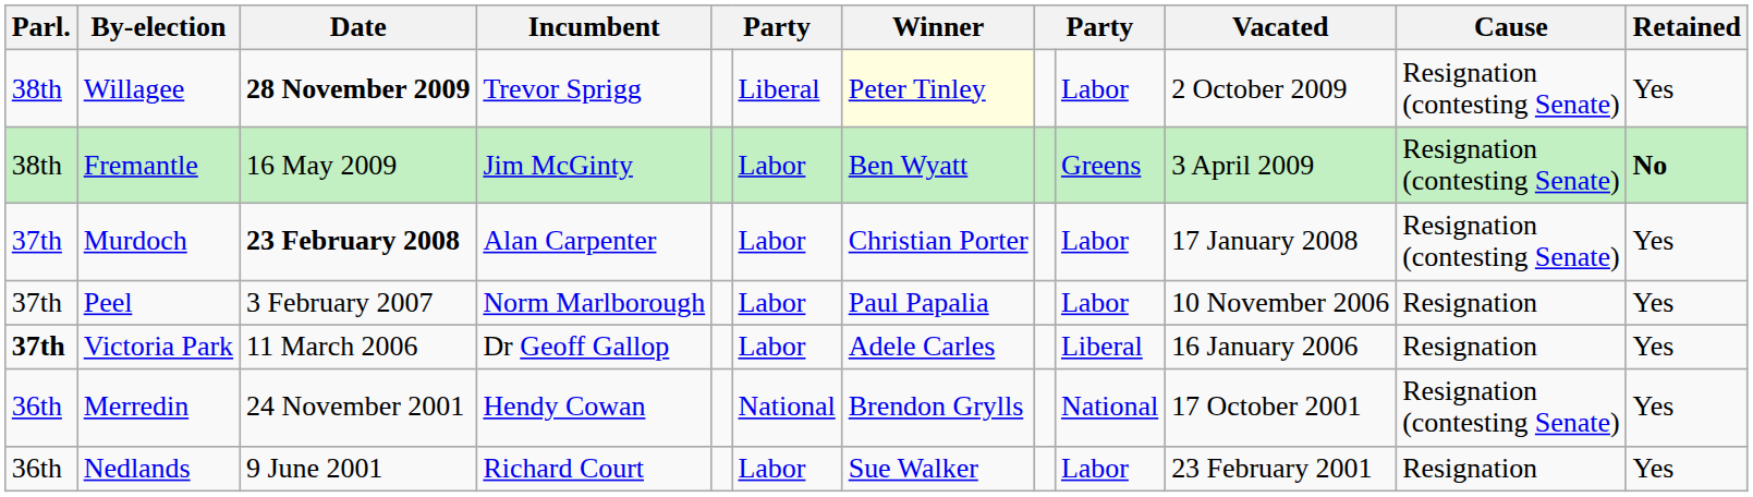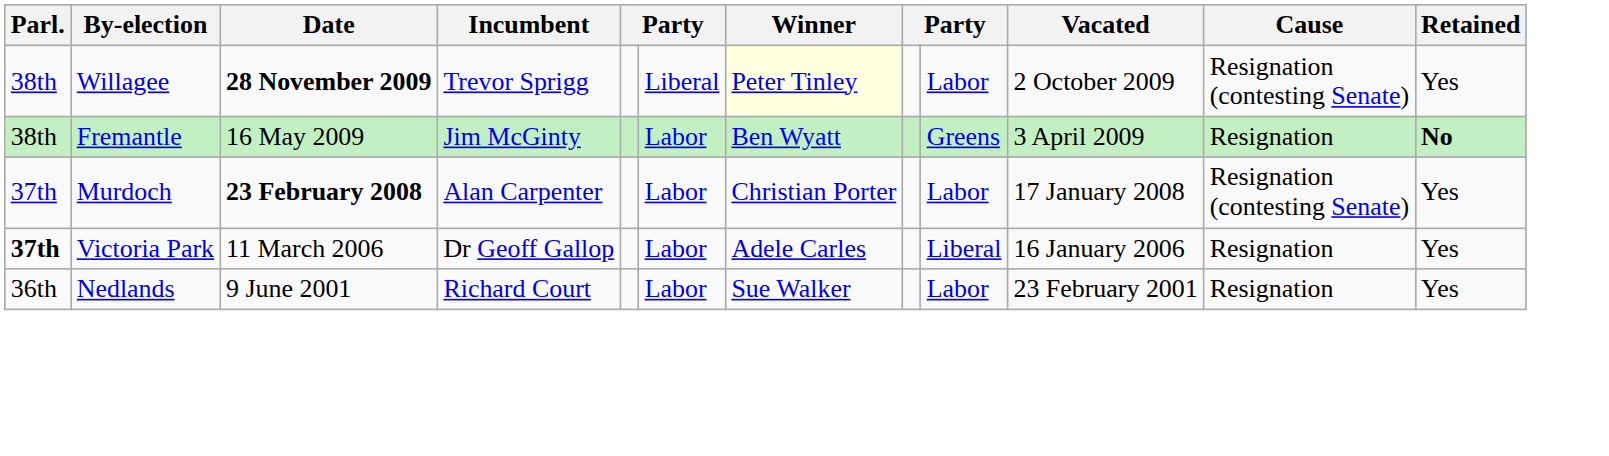 <table class="wikitable">
 <tr>
 <th>Parl.</th>
 <th>By-election</th>
 <th>Date</th>
 <th>Incumbent</th>
 <th colspan=2>Party</th>
 <th>Winner</th>
 <th colspan=2>Party</th>
 <th>Vacated</th>
 <th>Cause</th>
 <th>Retained</th>
 </tr>
 <tr>
 <td><a href='#'>38th</a></td>
 <td><a href='#'>Willagee</a></td>
 <td><strong>28 November 2009</strong></td>
 <td><a href='#'>Trevor Sprigg</a></td>
 <td> </td>
 <td><a href='#'>Liberal</a></td>
 <td style="background: lightyellow;"><a href='#'>Peter Tinley</a></td>
 <td> </td>
 <td><a href='#'>Labor</a></td>
 <td>2 October 2009</td>
 <td>Resignation<br>(contesting <a href='#'>Senate</a>)</td>
 <td>Yes</td>
 </tr>
 <tr bgcolor="#C2F0C2">
 <td>38th</td>
 <td><a href='#'>Fremantle</a></td>
 <td>16 May 2009</td>
 <td><a href='#'>Jim McGinty</a></td>
 <td> </td>
 <td><a href='#'>Labor</a></td>
 <td><a href='#'>Ben Wyatt</a></td>
 <td> </td>
 <td><a href='#'>Greens</a></td>
 <td>3 April 2009</td>
-<td>Resignation<br>(contesting <a href='#'>Senate</a>)</td>
+<td>Resignation</td>
 <td><strong>No</strong></td>
 </tr>
 <tr>
 <td><a href='#'>37th</a></td>
 <td><a href='#'>Murdoch</a></td>
 <td><strong>23 February 2008</strong></td>
 <td><a href='#'>Alan Carpenter</a></td>
 <td> </td>
 <td><a href='#'>Labor</a></td>
 <td><a href='#'>Christian Porter</a></td>
 <td> </td>
 <td><a href='#'>Labor</a></td>
 <td>17 January 2008</td>
 <td>Resignation<br>(contesting <a href='#'>Senate</a>)</td>
 <td>Yes</td>
 </tr>
 <tr>
-<td>37th</td>
-<td><a href='#'>Peel</a></td>
-<td>3 February 2007</td>
-<td><a href='#'>Norm Marlborough</a></td>
-<td> </td>
-<td><a href='#'>Labor</a></td>
-<td><a href='#'>Paul Papalia</a></td>
-<td> </td>
-<td><a href='#'>Labor</a></td>
-<td>10 November 2006</td>
-<td>Resignation</td>
-<td>Yes</td>
-</tr>
-<tr>
 <td><strong>37th</strong></td>
 <td><a href='#'>Victoria Park</a></td>
 <td>11 March 2006</td>
 <td>Dr <a href='#'>Geoff Gallop</a></td>
 <td> </td>
 <td><a href='#'>Labor</a></td>
 <td><a href='#'>Adele Carles</a></td>
 <td> </td>
 <td><a href='#'>Liberal</a></td>
 <td>16 January 2006</td>
 <td>Resignation</td>
-<td>Yes</td>
-</tr>
-<tr>
-<td><a href='#'>36th</a></td>
-<td><a href='#'>Merredin</a></td>
-<td>24 November 2001</td>
-<td><a href='#'>Hendy Cowan</a></td>
-<td> </td>
-<td><a href='#'>National</a></td>
-<td><a href='#'>Brendon Grylls</a></td>
-<td> </td>
-<td><a href='#'>National</a></td>
-<td>17 October 2001</td>
-<td>Resignation<br>(contesting <a href='#'>Senate</a>)</td>
 <td>Yes</td>
 </tr>
 <tr>
 <td>36th</td>
 <td><a href='#'>Nedlands</a></td>
 <td>9 June 2001</td>
 <td><a href='#'>Richard Court</a></td>
 <td> </td>
 <td><a href='#'>Labor</a></td>
 <td><a href='#'>Sue Walker</a></td>
 <td> </td>
 <td><a href='#'>Labor</a></td>
 <td>23 February 2001</td>
 <td>Resignation</td>
 <td>Yes</td>
 </tr>
 </table>
